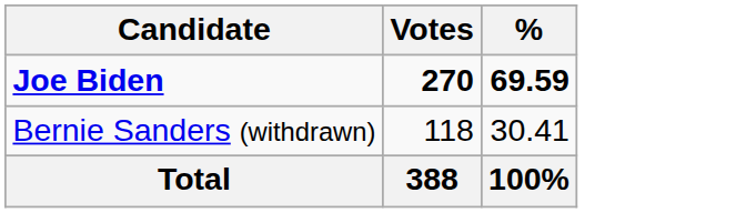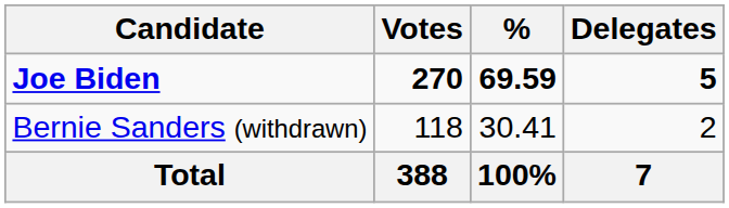 <table class="wikitable sortable" style="text-align:right;">
 <tr>
 <th>Candidate</th>
 <th>Votes</th>
 <th>%</th>
+<th>Delegates</th>
 </tr>
 <tr>
 <td style="text-align:left;" data-sort-value="Biden, Joe"><strong><a href='#'>Joe Biden</a></strong></td>
 <td><strong>270</strong></td>
 <td><strong>69.59</strong></td>
+<td><strong>5</strong></td>
 </tr>
 <tr>
 <td style="text-align:left;" data-sort-value="Sanders, Bernie"><a href='#'>Bernie Sanders</a> <small>(withdrawn)</small></td>
 <td>118</td>
 <td>30.41</td>
+<td>2</td>
 </tr>
 <tr>
 <th>Total</th>
 <th>388</th>
 <th>100%</th>
+<th>7</th>
 </tr>
 </table>
